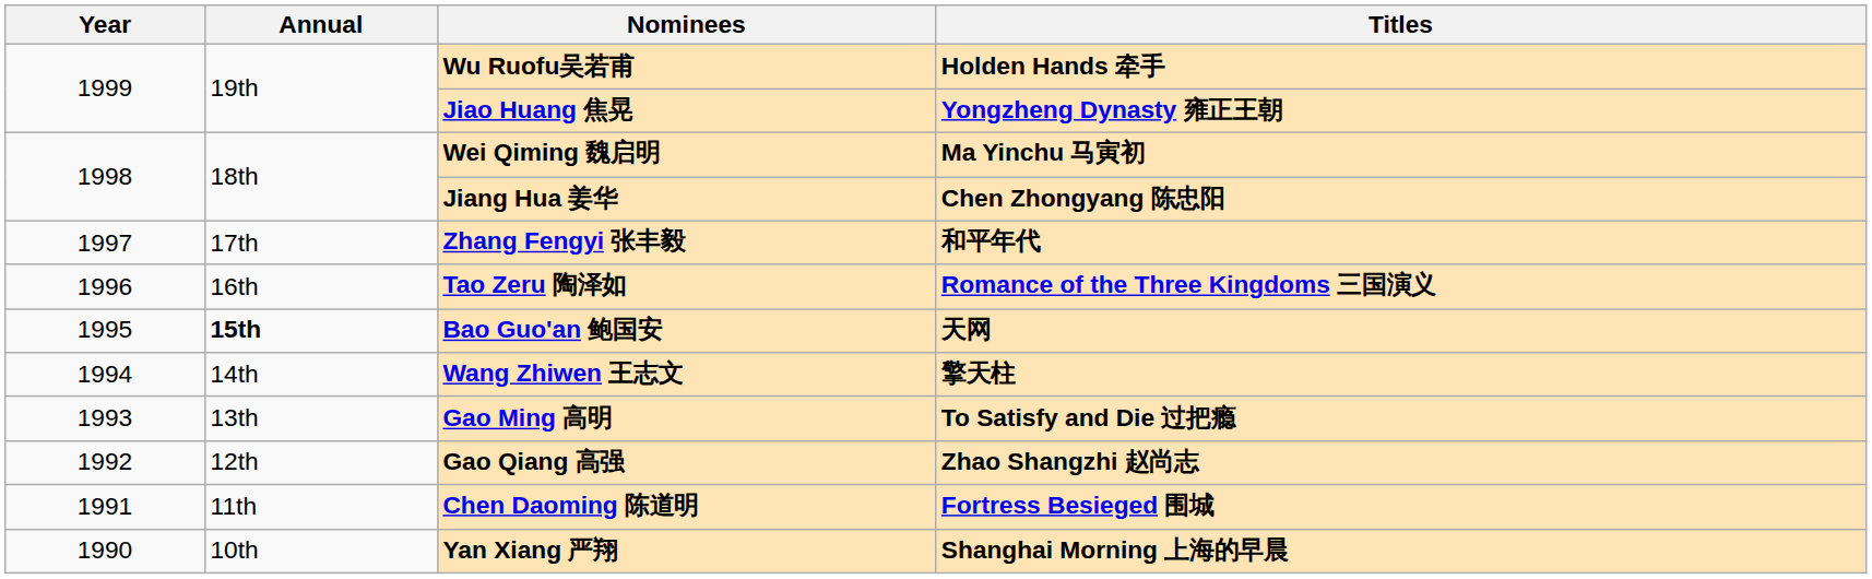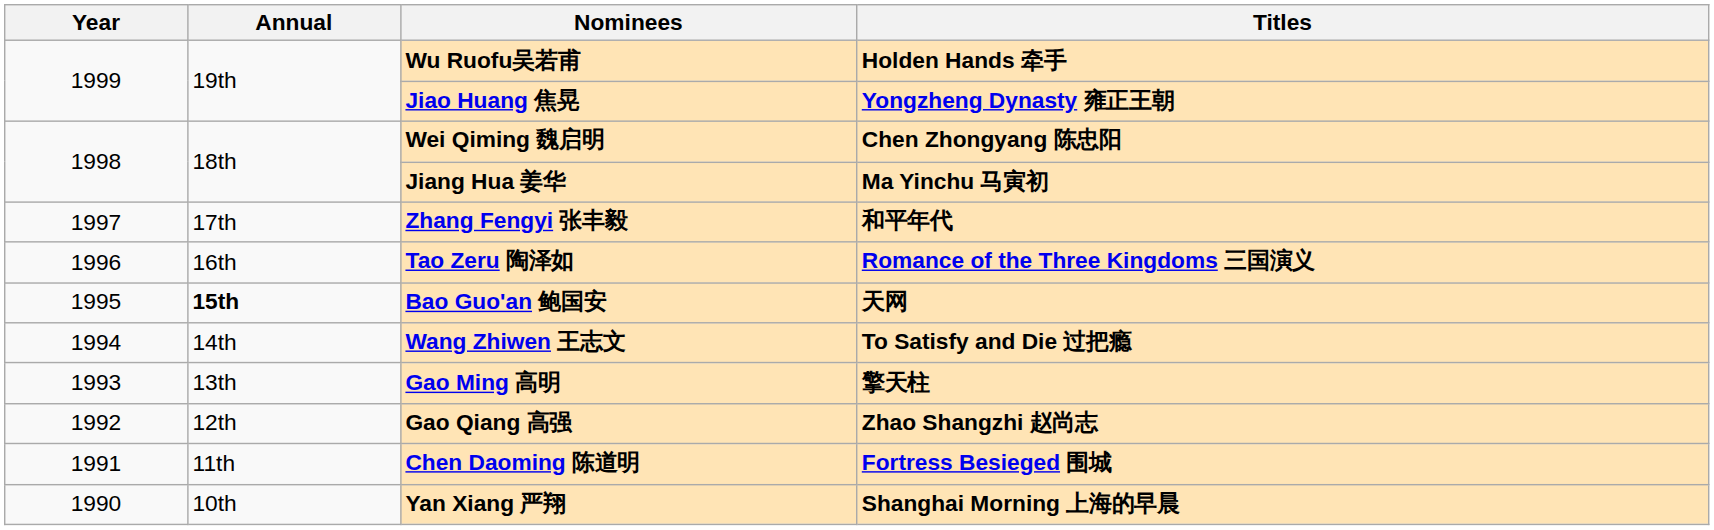 <table class="wikitable" width="95%" align="center">
 <tr>
 <th width="6%">Year</th>
 <th width="7%">Annual</th>
 <th width="15%">Nominees</th>
 <th width="28%">Titles</th>
 </tr>
 <tr>
 <td rowspan="2" style="text-align:center;">1999</td>
 <td rowspan="2">19th</td>
 <td style="background:#FFE4B5;"><strong>Wu Ruofu吴若甫</strong></td>
 <td style="background:#FFE4B5;"><strong>Holden Hands 牵手</strong></td>
 </tr>
 <tr>
 <td style="background:#FFE4B5;"><strong><a href='#'>Jiao Huang</a> 焦晃</strong></td>
 <td style="background:#FFE4B5;"><strong><a href='#'>Yongzheng Dynasty</a> 雍正王朝</strong></td>
 </tr>
 <tr>
 <td rowspan="2" style="text-align:center;">1998</td>
 <td rowspan="2">18th</td>
 <td style="background:#FFE4B5;"><strong>Wei Qiming 魏启明</strong></td>
-<td style="background:#FFE4B5;"><strong>Ma Yinchu 马寅初</strong></td>
+<td style="background:#FFE4B5;"><strong>Chen Zhongyang 陈忠阳</strong></td>
 </tr>
 <tr>
 <td style="background:#FFE4B5;"><strong>Jiang Hua 姜华</strong></td>
-<td style="background:#FFE4B5;"><strong>Chen Zhongyang 陈忠阳</strong></td>
+<td style="background:#FFE4B5;"><strong>Ma Yinchu 马寅初</strong></td>
 </tr>
 <tr>
 <td rowspan="1" style="text-align:center;">1997</td>
 <td rowspan="1">17th</td>
 <td style="background:#FFE4B5;"><strong><a href='#'>Zhang Fengyi</a> 张丰毅</strong></td>
 <td style="background:#FFE4B5;"><strong>和平年代</strong></td>
 </tr>
 <tr>
 <td rowspan="1" style="text-align:center;">1996</td>
 <td rowspan="1">16th</td>
 <td style="background:#FFE4B5;"><strong><a href='#'>Tao Zeru</a> 陶泽如</strong></td>
 <td style="background:#FFE4B5;"><strong><a href='#'>Romance of the Three Kingdoms</a> 三国演义</strong></td>
 </tr>
 <tr>
 <td rowspan="1" style="text-align:center;">1995</td>
 <td rowspan="1"><strong>15th</strong></td>
 <td style="background:#FFE4B5;"><strong><a href='#'>Bao Guo'an</a> 鲍国安</strong></td>
 <td style="background:#FFE4B5;"><strong>天网</strong></td>
 </tr>
 <tr>
 <td rowspan="1" style="text-align:center;">1994</td>
 <td rowspan="1">14th</td>
 <td style="background:#FFE4B5;"><strong><a href='#'>Wang Zhiwen</a> 王志文</strong></td>
-<td style="background:#FFE4B5;"><strong>擎天柱</strong></td>
+<td style="background:#FFE4B5;"><strong>To Satisfy and Die 过把瘾</strong></td>
 </tr>
 <tr>
 <td rowspan="1" style="text-align:center;">1993</td>
 <td rowspan="1">13th</td>
 <td style="background:#FFE4B5;"><strong><a href='#'>Gao Ming</a> 高明</strong></td>
-<td style="background:#FFE4B5;"><strong>To Satisfy and Die 过把瘾</strong></td>
+<td style="background:#FFE4B5;"><strong>擎天柱</strong></td>
 </tr>
 <tr>
 <td rowspan="1" style="text-align:center;">1992</td>
 <td rowspan="1">12th</td>
 <td style="background:#FFE4B5;"><strong>Gao Qiang 高强</strong></td>
 <td style="background:#FFE4B5;"><strong>Zhao Shangzhi 赵尚志</strong></td>
 </tr>
 <tr>
 <td rowspan="1" style="text-align:center;">1991</td>
 <td rowspan="1">11th</td>
 <td style="background:#FFE4B5;"><strong><a href='#'>Chen Daoming</a> 陈道明</strong></td>
 <td style="background:#FFE4B5;"><strong><a href='#'>Fortress Besieged</a> 围城</strong></td>
 </tr>
 <tr>
 <td rowspan="1" style="text-align:center;">1990</td>
 <td rowspan="1">10th</td>
 <td style="background:#FFE4B5;"><strong>Yan Xiang 严翔</strong></td>
 <td style="background:#FFE4B5;"><strong>Shanghai Morning 上海的早晨</strong></td>
 </tr>
 </table>
